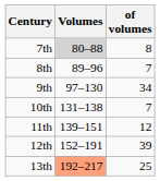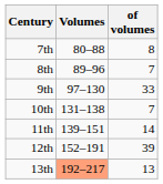 <table class="wikitable" style="float:right; margin:0 0 1em 1em; clear:right;">
 <tr>
 <th>Century</th>
 <th>Volumes</th>
 <th> of<br>volumes</th>
 </tr>
 <tr style="text-align:right">
 <td>7th</td>
-<td style="background: lightgrey;">80–88</td>
+<td>80–88</td>
 <td>8</td>
 </tr>
 <tr style="text-align:right">
 <td>8th</td>
 <td>89–96</td>
 <td>7</td>
 </tr>
 <tr style="text-align:right">
 <td>9th</td>
 <td>97–130</td>
-<td>34</td>
+<td>33</td>
 </tr>
 <tr style="text-align:right">
 <td>10th</td>
 <td>131–138</td>
 <td>7</td>
 </tr>
 <tr style="text-align:right">
 <td>11th</td>
 <td>139–151</td>
-<td>12</td>
+<td>14</td>
 </tr>
 <tr style="text-align:right">
 <td>12th</td>
 <td>152–191</td>
 <td>39</td>
 </tr>
 <tr style="text-align:right">
 <td>13th</td>
 <td style="background: lightsalmon;">192–217</td>
-<td>25</td>
+<td>13</td>
 </tr>
 </table>
